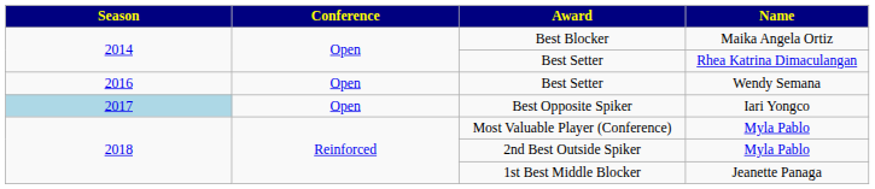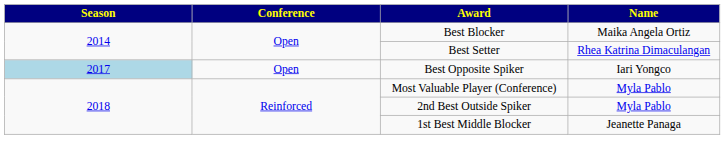 <table class="wikitable">
 <tr>
 <th width=250px style="background: #000080; color: yellow; text-align: center">Season</th>
 <th width=250px style="background: #000080; color: yellow; text-align: center">Conference</th>
 <th width=250px style="background: #000080; color: yellow">Award</th>
 <th width=200px style="background: #000080; color: yellow">Name</th>
 </tr>
 <tr align=center>
 <td rowspan=2><a href='#'>2014</a></td>
 <td rowspan=2><a href='#'>Open</a></td>
 <td>Best Blocker</td>
 <td>Maika Angela Ortiz</td>
 </tr>
 <tr align=center>
 <td>Best Setter</td>
 <td><a href='#'>Rhea Katrina Dimaculangan</a></td>
-</tr>
-<tr align=center>
-<td><a href='#'>2016</a></td>
-<td><a href='#'>Open</a></td>
-<td>Best Setter</td>
-<td>Wendy Semana</td>
 </tr>
 <tr align=center>
 <td style="background: lightblue;"><a href='#'>2017</a></td>
 <td><a href='#'>Open</a></td>
 <td>Best Opposite Spiker</td>
 <td>Iari Yongco</td>
 </tr>
 <tr align=center>
 <td rowspan=3><a href='#'>2018</a></td>
 <td rowspan=3><a href='#'>Reinforced</a></td>
 <td>Most Valuable Player (Conference)</td>
 <td><a href='#'>Myla Pablo</a></td>
 </tr>
 <tr align=center>
 <td>2nd Best Outside Spiker</td>
 <td><a href='#'>Myla Pablo</a></td>
 </tr>
 <tr align=center>
 <td>1st Best Middle Blocker</td>
 <td>Jeanette Panaga</td>
 </tr>
 </table>
